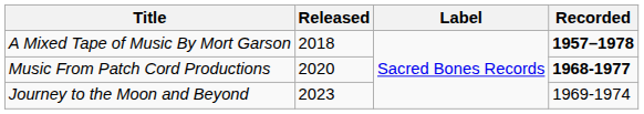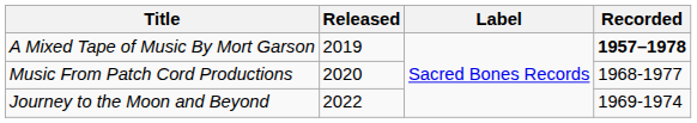 <table class="wikitable">
 <tr>
 <th>Title</th>
 <th>Released</th>
 <th>Label</th>
 <th>Recorded</th>
 </tr>
 <tr>
 <td><em>A Mixed Tape of Music By Mort Garson</em></td>
-<td>2018</td>
+<td>2019</td>
 <td rowspan="3"><a href='#'>Sacred Bones Records</a></td>
 <td><strong>1957–1978</strong></td>
 </tr>
 <tr>
 <td><em>Music From Patch Cord Productions</em></td>
 <td>2020</td>
-<td><strong>1968-1977</strong></td>
+<td>1968-1977</td>
 </tr>
 <tr>
 <td><em>Journey to the Moon and Beyond</em></td>
-<td>2023</td>
+<td>2022</td>
 <td>1969-1974</td>
 </tr>
 </table>
